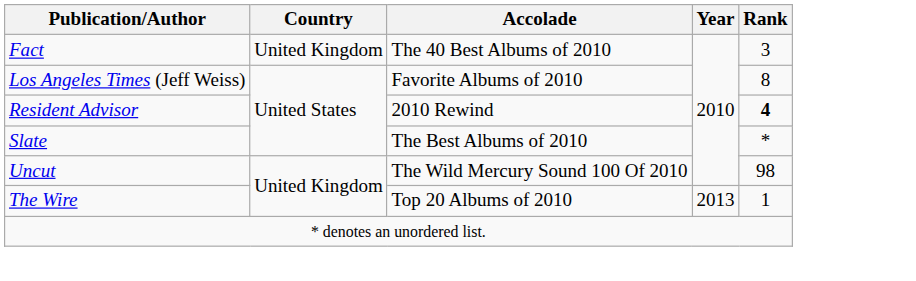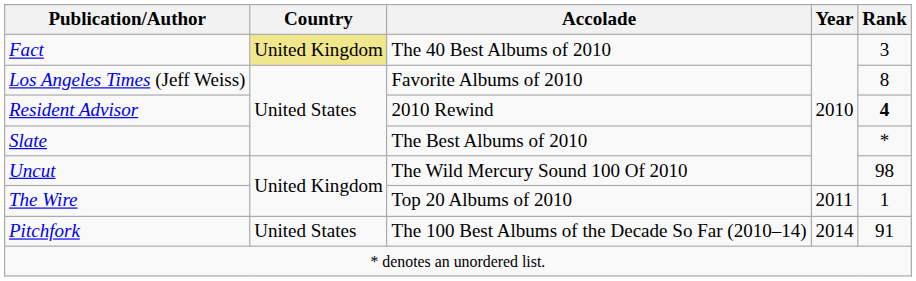 <table class="wikitable">
 <tr>
 <th>Publication/Author</th>
 <th>Country</th>
 <th>Accolade</th>
 <th>Year</th>
 <th>Rank</th>
 </tr>
 <tr>
 <td><em><a href='#'>Fact</a></em></td>
-<td>United Kingdom</td>
+<td style="background: khaki;">United Kingdom</td>
 <td>The 40 Best Albums of 2010</td>
 <td rowspan=5>2010</td>
 <td align=center>3</td>
 </tr>
 <tr>
 <td><em><a href='#'>Los Angeles Times</a></em> (Jeff Weiss)</td>
 <td rowspan=3>United States</td>
 <td>Favorite Albums of 2010</td>
 <td align=center>8</td>
 </tr>
 <tr>
 <td><em><a href='#'>Resident Advisor</a></em></td>
 <td>2010 Rewind</td>
 <td align=center><strong>4</strong></td>
 </tr>
 <tr>
 <td><em><a href='#'>Slate</a></em></td>
 <td>The Best Albums of 2010</td>
 <td align=center>*</td>
 </tr>
 <tr>
 <td><em><a href='#'>Uncut</a></em></td>
 <td rowspan=2>United Kingdom</td>
 <td>The Wild Mercury Sound 100 Of 2010</td>
 <td align=center>98</td>
 </tr>
 <tr>
 <td><em><a href='#'>The Wire</a></em></td>
 <td>Top 20 Albums of 2010</td>
-<td>2013</td>
+<td>2011</td>
 <td align=center>1</td>
+</tr>
+<tr>
+<td><em><a href='#'>Pitchfork</a></em></td>
+<td>United States</td>
+<td>The 100 Best Albums of the Decade So Far (2010–14)</td>
+<td>2014</td>
+<td align=center>91</td>
 </tr>
 <tr>
 <td colspan=5 style="text-align:center;"><small>* denotes an unordered list.</small></td>
 </tr>
 </table>
